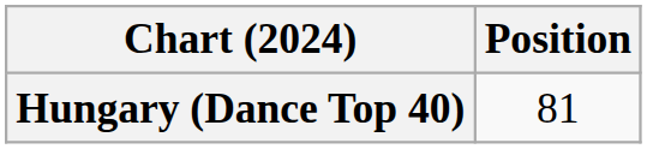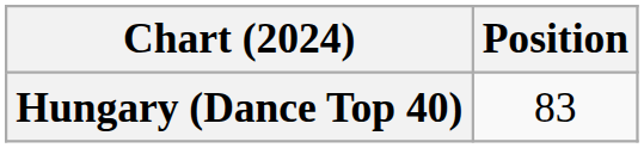 <table class="wikitable plainrowheaders" style="text-align:center">
 <tr>
 <th scope="col">Chart (2024)</th>
 <th scope="col">Position</th>
 </tr>
 <tr>
 <th scope="row">Hungary (Dance Top 40)</th>
-<td>81</td>
+<td>83</td>
 </tr>
 </table>
